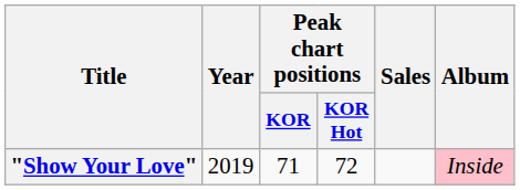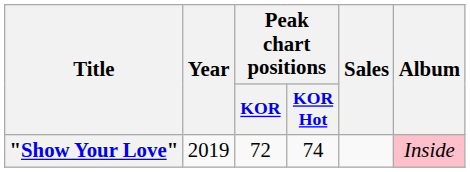 <table class="wikitable plainrowheaders" style="text-align:center">
 <tr>
 <th scope="col" rowspan="2">Title</th>
 <th scope="col" rowspan="2">Year</th>
 <th scope="col" colspan="2">Peak chart positions</th>
 <th scope="col" rowspan="2">Sales</th>
 <th scope="col" rowspan="2">Album</th>
 </tr>
 <tr>
 <th scope="col" style="width:2.5em;font-size:85%;"><a href='#'>KOR</a><br></th>
 <th scope="col" style="width:2.5em;font-size:85%;"><a href='#'>KOR<br>Hot</a><br></th>
 </tr>
 <tr>
 <th scope="row">"<a href='#'>Show Your Love</a>"</th>
 <td>2019</td>
-<td>71</td>
 <td>72</td>
+<td>74</td>
 <td></td>
 <td style="background: pink;"><em>Inside</em></td>
 </tr>
 </table>
